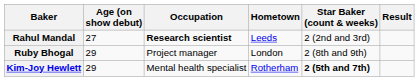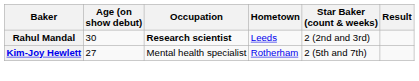 <table class="wikitable col2center col5center">
 <tr>
 <th scope="col">Baker</th>
 <th scope="col">Age (on<br>show debut)</th>
 <th scope="col">Occupation</th>
 <th scope="col">Hometown</th>
 <th scope="col">Star Baker<br>(count & weeks)</th>
 <th scope="col">Result</th>
 </tr>
 <tr>
 <th scope="row">Rahul Mandal</th>
-<td>27</td>
+<td>30</td>
 <td><strong>Research scientist</strong></td>
 <td><a href='#'>Leeds</a></td>
 <td>2 (2nd and 3rd)</td>
 <td></td>
 </tr>
 <tr>
-<th scope="row">Ruby Bhogal</th>
-<td>29</td>
-<td>Project manager</td>
-<td>London</td>
-<td>2 (8th and 9th)</td>
-<td></td>
-</tr>
-<tr>
 <th scope="row"><a href='#'>Kim-Joy Hewlett</a></th>
-<td>29</td>
+<td>27</td>
 <td>Mental health specialist</td>
 <td><a href='#'>Rotherham</a></td>
-<td><strong>2 (5th and 7th)</strong></td>
+<td>2 (5th and 7th)</td>
 <td></td>
 </tr>
 </table>
